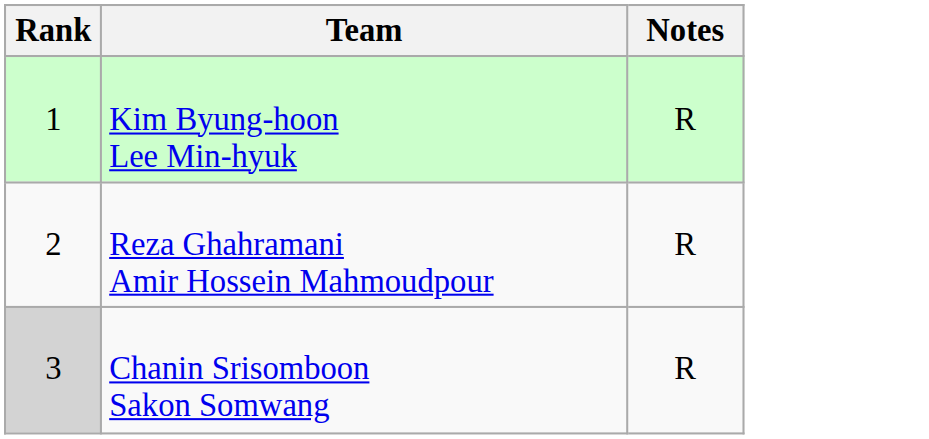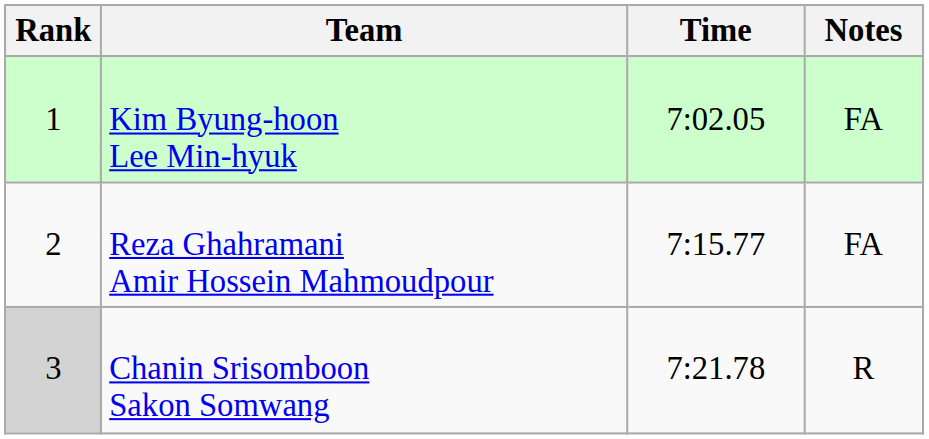 <table class=wikitable style="text-align:center">
 <tr>
 <th width=40>Rank</th>
 <th width=250>Team</th>
+<th width=80>Time</th>
 <th width=50>Notes</th>
 </tr>
 <tr bgcolor="ccffcc">
 <td>1</td>
 <td align=left><br><a href='#'>Kim Byung-hoon</a><br><a href='#'>Lee Min-hyuk</a></td>
-<td>R</td>
+<td>7:02.05</td>
+<td>FA</td>
 </tr>
 <tr>
 <td>2</td>
 <td align=left><br><a href='#'>Reza Ghahramani</a><br><a href='#'>Amir Hossein Mahmoudpour</a></td>
-<td>R</td>
+<td>7:15.77</td>
+<td>FA</td>
 </tr>
 <tr>
 <td style="background: lightgrey;">3</td>
 <td align=left><br><a href='#'>Chanin Srisomboon</a><br><a href='#'>Sakon Somwang</a></td>
+<td>7:21.78</td>
 <td>R</td>
 </tr>
 </table>
